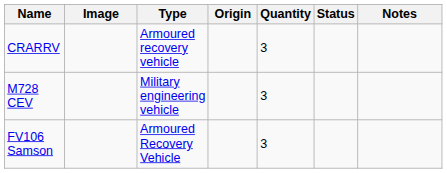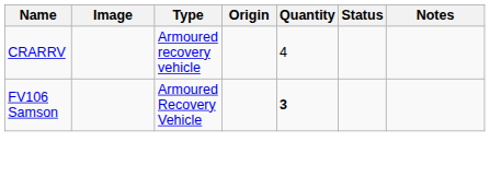 <table class="wikitable" style="width:90%;">
 <tr>
 <th width=14%>Name</th>
 <th width=20%>Image</th>
 <th width=14%>Type</th>
 <th width=12%>Origin</th>
 <th width=10%>Quantity</th>
 <th width=06%>Status</th>
 <th width=24%>Notes</th>
 </tr>
 <tr>
 <td><a href='#'>CRARRV</a></td>
 <td></td>
 <td><a href='#'>Armoured recovery vehicle</a></td>
 <td></td>
-<td>3</td>
-<td></td>
-<td></td>
-</tr>
-<tr>
-<td><a href='#'>M728 CEV</a></td>
-<td></td>
-<td><a href='#'>Military engineering vehicle</a></td>
-<td></td>
-<td>3</td>
+<td>4</td>
 <td></td>
 <td></td>
 </tr>
 <tr>
 <td><a href='#'>FV106 Samson</a></td>
 <td></td>
 <td><a href='#'>Armoured Recovery Vehicle</a></td>
 <td></td>
-<td>3</td>
+<td><strong>3</strong></td>
 <td></td>
 <td></td>
 </tr>
 </table>
